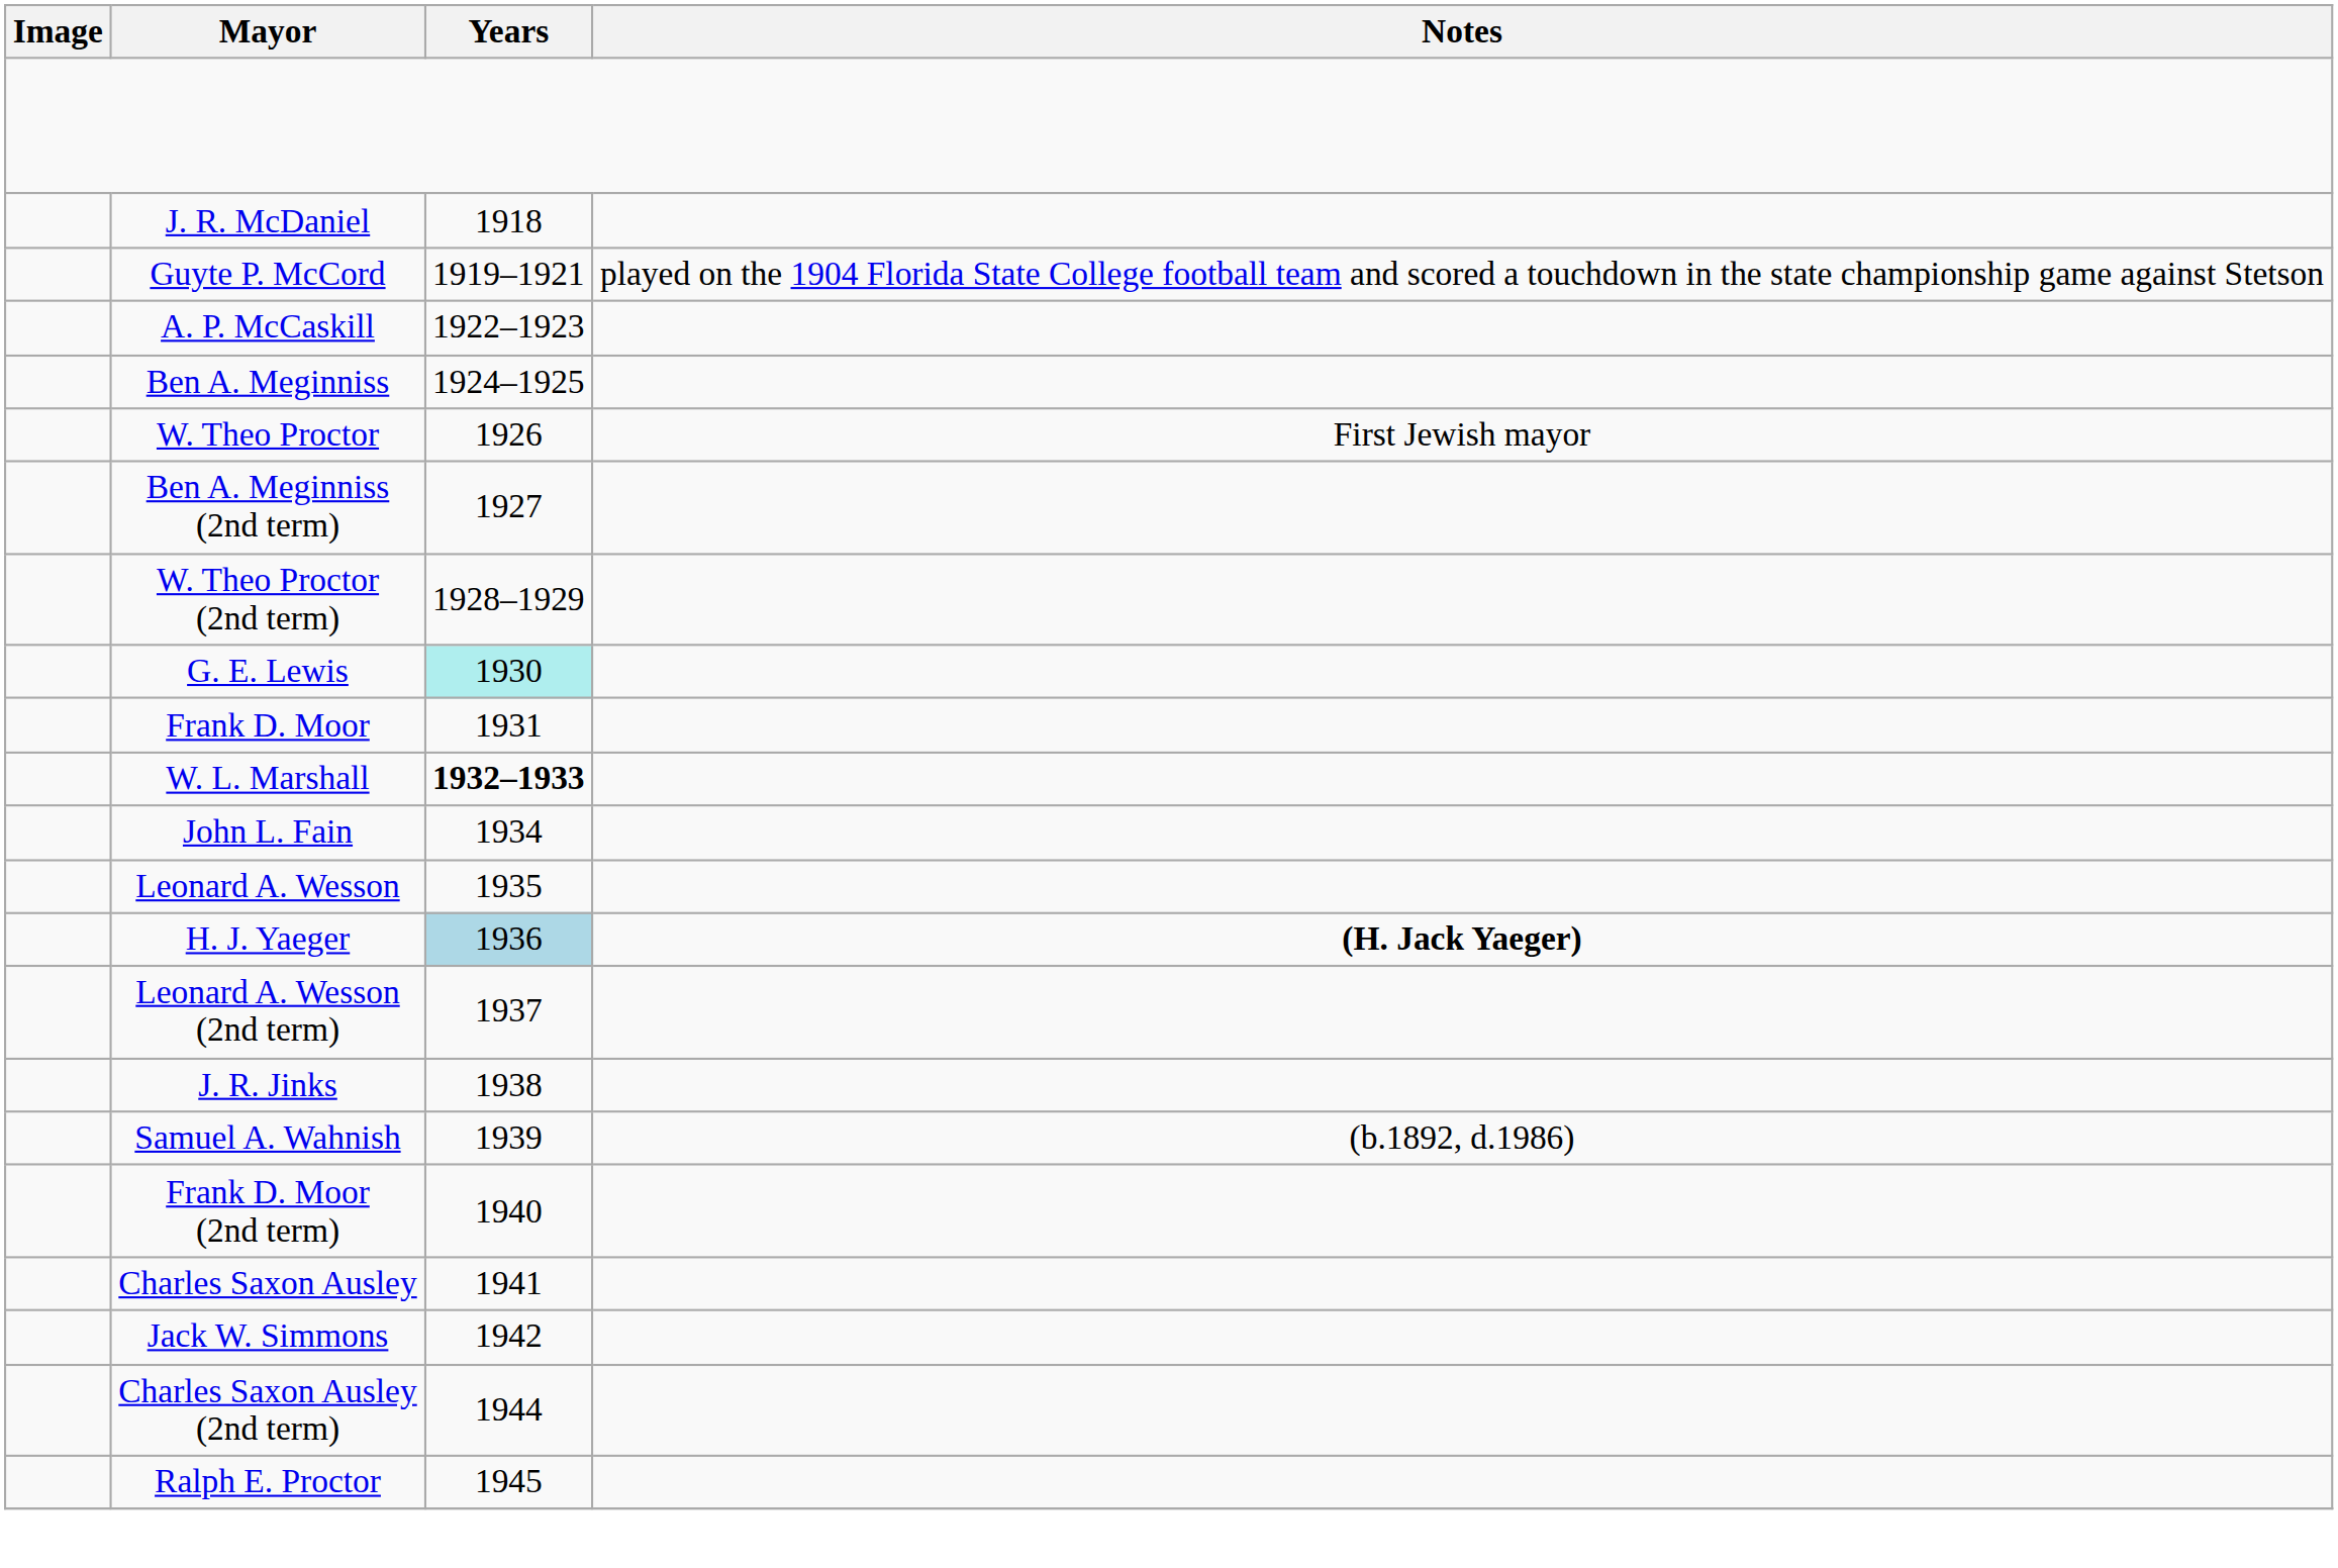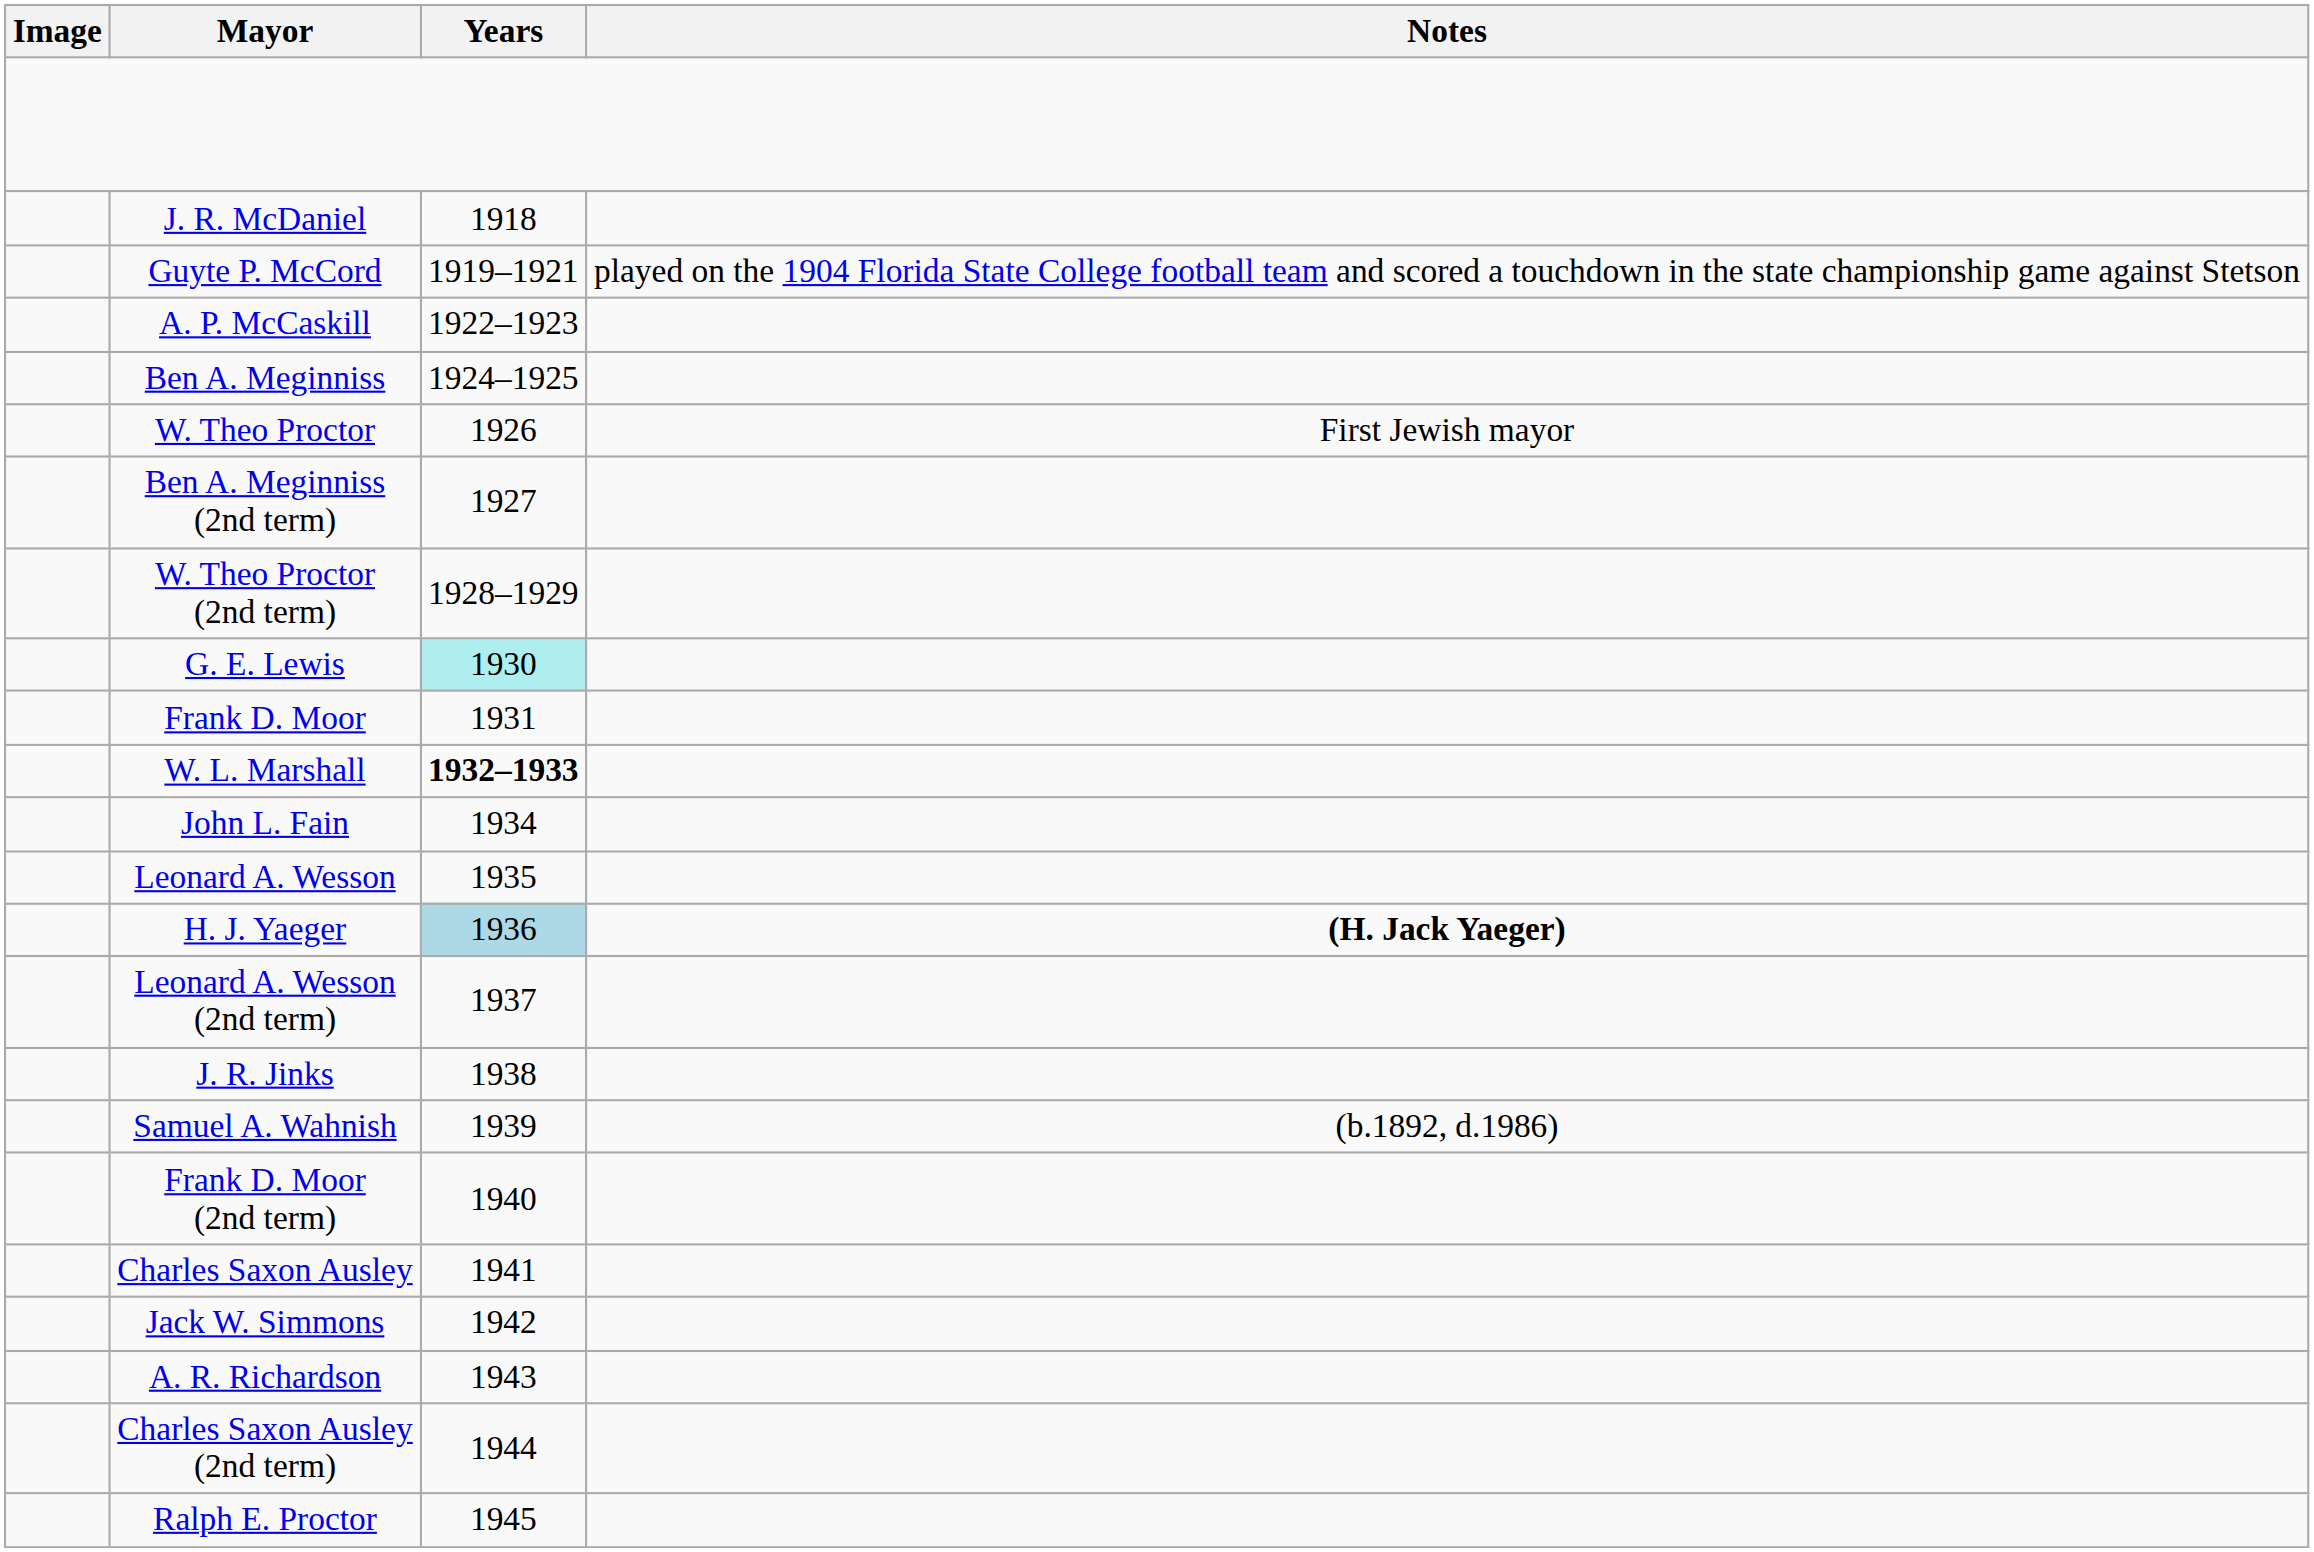 <table class="wikitable" style="text-align:center">
 <tr>
 <th>Image</th>
 <th>Mayor</th>
 <th>Years</th>
 <th>Notes</th>
 </tr>
 <tr style="height:4em">
 </tr>
 <tr>
 <td></td>
 <td><a href='#'>J. R. McDaniel</a></td>
 <td>1918</td>
 <td></td>
 </tr>
 <tr>
 <td></td>
 <td><a href='#'>Guyte P. McCord</a></td>
 <td>1919–1921</td>
 <td>played on the <a href='#'>1904 Florida State College football team</a> and scored a touchdown in the state championship game against Stetson</td>
 </tr>
 <tr>
 <td></td>
 <td><a href='#'>A. P. McCaskill</a></td>
 <td>1922–1923</td>
 <td></td>
 </tr>
 <tr>
 <td></td>
 <td><a href='#'>Ben A. Meginniss</a></td>
 <td>1924–1925</td>
 <td></td>
 </tr>
 <tr>
 <td></td>
 <td><a href='#'>W. Theo Proctor</a></td>
 <td>1926</td>
 <td>First Jewish mayor</td>
 </tr>
 <tr>
 <td></td>
 <td><a href='#'>Ben A. Meginniss</a><br> (2nd term)</td>
 <td>1927</td>
 <td></td>
 </tr>
 <tr>
 <td></td>
 <td><a href='#'>W. Theo Proctor</a><br> (2nd term)</td>
 <td>1928–1929</td>
 <td></td>
 </tr>
 <tr>
 <td></td>
 <td><a href='#'>G. E. Lewis</a></td>
 <td style="background: paleturquoise;">1930</td>
 <td></td>
 </tr>
 <tr>
 <td></td>
 <td><a href='#'>Frank D. Moor</a></td>
 <td>1931</td>
 <td></td>
 </tr>
 <tr>
 <td></td>
 <td><a href='#'>W. L. Marshall</a></td>
 <td><strong>1932–1933</strong></td>
 <td></td>
 </tr>
 <tr>
 <td></td>
 <td><a href='#'>John L. Fain</a></td>
 <td>1934</td>
 <td></td>
 </tr>
 <tr>
 <td></td>
 <td><a href='#'>Leonard A. Wesson</a></td>
 <td>1935</td>
 <td></td>
 </tr>
 <tr>
 <td></td>
 <td><a href='#'>H. J. Yaeger</a></td>
 <td style="background: lightblue;">1936</td>
 <td><strong> (H. Jack Yaeger)</strong></td>
 </tr>
 <tr>
 <td></td>
 <td><a href='#'>Leonard A. Wesson</a><br> (2nd term)</td>
 <td>1937</td>
 <td></td>
 </tr>
 <tr>
 <td></td>
 <td><a href='#'>J. R. Jinks</a></td>
 <td>1938</td>
 <td></td>
 </tr>
 <tr>
 <td></td>
 <td><a href='#'>Samuel A. Wahnish</a></td>
 <td>1939</td>
 <td>(b.1892, d.1986)</td>
 </tr>
 <tr>
 <td></td>
 <td><a href='#'>Frank D. Moor</a><br> (2nd term)</td>
 <td>1940</td>
 <td></td>
 </tr>
 <tr>
 <td></td>
 <td><a href='#'>Charles Saxon Ausley</a></td>
 <td>1941</td>
 <td></td>
 </tr>
 <tr>
 <td></td>
 <td><a href='#'>Jack W. Simmons</a></td>
 <td>1942</td>
 <td></td>
 </tr>
 <tr>
 <td></td>
+<td><a href='#'>A. R. Richardson</a></td>
+<td>1943</td>
+<td></td>
+</tr>
+<tr>
+<td></td>
 <td><a href='#'>Charles Saxon Ausley</a><br> (2nd term)</td>
 <td>1944</td>
 <td></td>
 </tr>
 <tr>
 <td></td>
 <td><a href='#'>Ralph E. Proctor</a></td>
 <td>1945</td>
 <td></td>
 </tr>
 <tr>
 </tr>
 </table>
